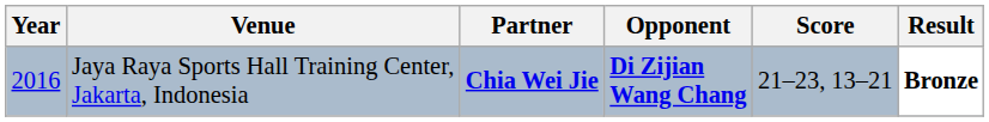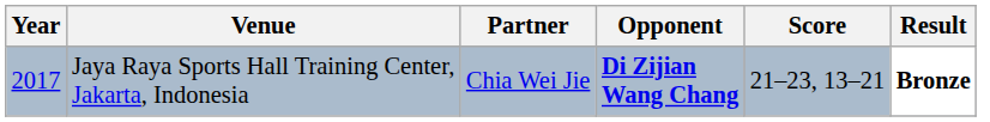 <table class="sortable wikitable" style="font-size: 90%;">
 <tr>
 <th>Year</th>
 <th>Venue</th>
 <th>Partner</th>
 <th>Opponent</th>
 <th>Score</th>
 <th>Result</th>
 </tr>
 <tr style="background:#AABBCC">
-<td align="center"><a href='#'>2016</a></td>
+<td align="center"><a href='#'>2017</a></td>
 <td align="left">Jaya Raya Sports Hall Training Center,<br><a href='#'>Jakarta</a>, Indonesia</td>
-<td align="left"><strong> <a href='#'>Chia Wei Jie</a></strong></td>
+<td align="left"> <a href='#'>Chia Wei Jie</a></td>
 <td align="left"><strong> <a href='#'>Di Zijian</a><br> <a href='#'>Wang Chang</a></strong></td>
 <td align="left">21–23, 13–21</td>
 <td style="text-align:left; background:white"> <strong>Bronze</strong></td>
 </tr>
 </table>
